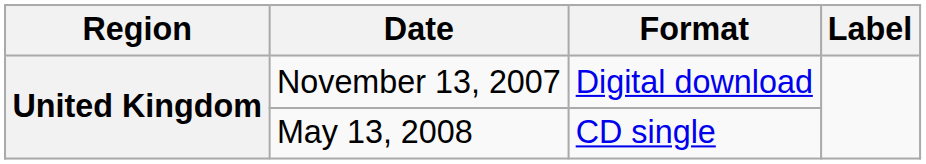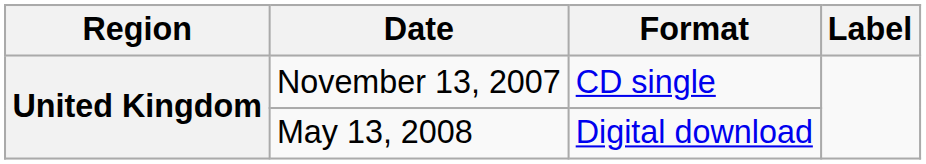 <table class="wikitable plainrowheaders">
 <tr>
 <th scope="col">Region</th>
 <th scope="col">Date</th>
 <th scope="col">Format</th>
 <th scope="col">Label</th>
 </tr>
 <tr>
 <th scope="row" rowspan="2">United Kingdom</th>
 <td>November 13, 2007</td>
-<td><a href='#'>Digital download</a></td>
+<td><a href='#'>CD single</a></td>
 <td rowspan="2"></td>
 </tr>
 <tr>
 <td>May 13, 2008</td>
-<td><a href='#'>CD single</a></td>
+<td><a href='#'>Digital download</a></td>
 </tr>
 </table>
